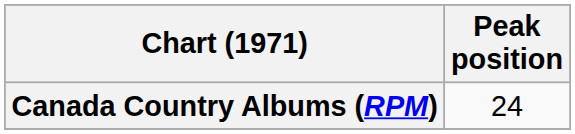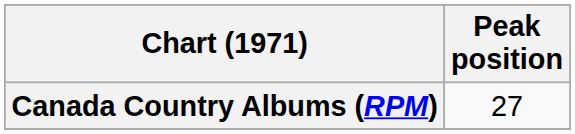 <table class="wikitable sortable plainrowheaders" style="text-align:center">
 <tr>
 <th scope="col">Chart (1971)</th>
 <th scope="col">Peak<br>position</th>
 </tr>
 <tr>
 <th scope = "row">Canada Country Albums (<em><a href='#'>RPM</a></em>)</th>
-<td>24</td>
+<td>27</td>
 </tr>
 <tr>
 </tr>
 <tr>
 </tr>
 </table>
